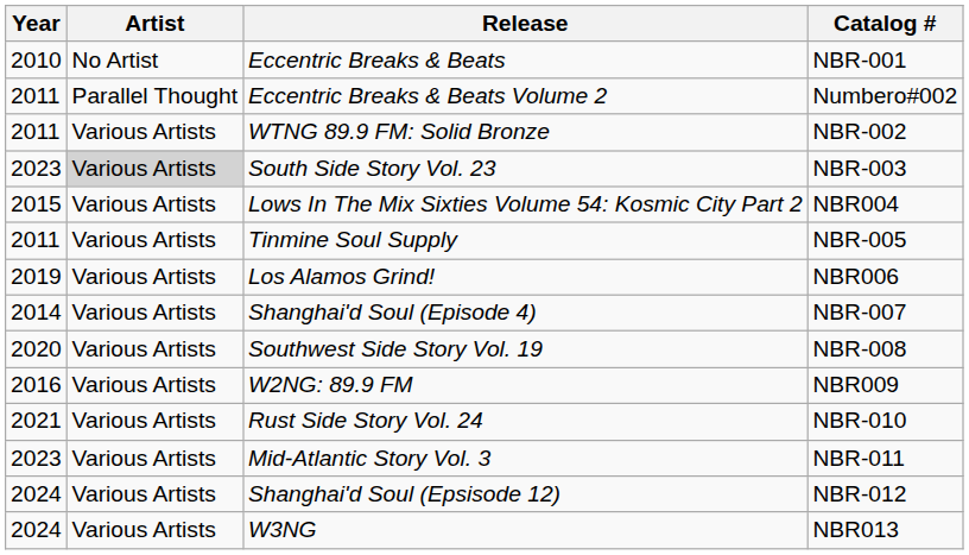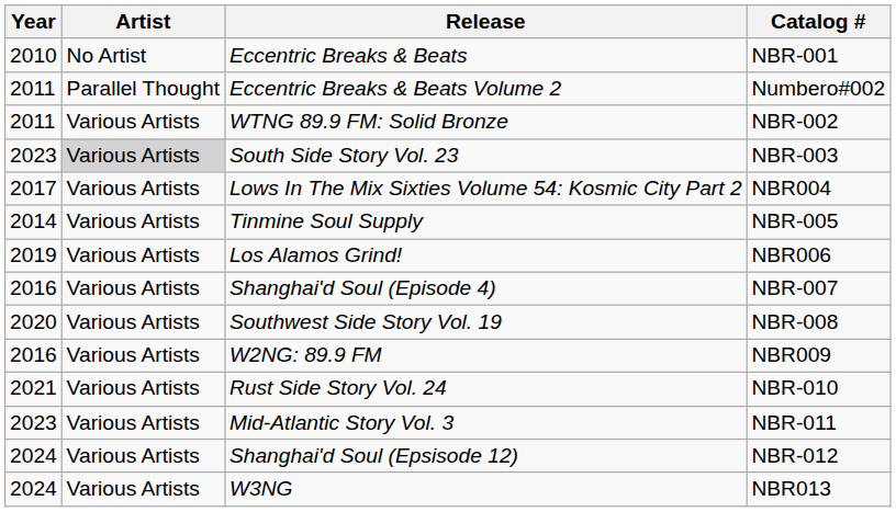 <table class="wikitable sortable">
 <tr>
 <th>Year</th>
 <th>Artist</th>
 <th>Release</th>
 <th>Catalog #</th>
 </tr>
 <tr>
 <td>2010</td>
 <td>No Artist</td>
 <td><em>Eccentric Breaks & Beats</em></td>
 <td>NBR-001</td>
 </tr>
 <tr>
 <td>2011</td>
 <td>Parallel Thought</td>
 <td><em>Eccentric Breaks & Beats Volume 2</em></td>
 <td>Numbero#002</td>
 </tr>
 <tr>
 <td>2011</td>
 <td>Various Artists</td>
 <td><em>WTNG 89.9 FM: Solid Bronze</em></td>
 <td>NBR-002</td>
 </tr>
 <tr>
 <td>2023</td>
 <td style="background: lightgrey;">Various Artists</td>
 <td><em>South Side Story Vol. 23</em></td>
 <td>NBR-003</td>
 </tr>
 <tr>
-<td>2015</td>
+<td>2017</td>
 <td>Various Artists</td>
 <td><em>Lows In The Mix Sixties Volume 54: Kosmic City Part 2</em></td>
 <td>NBR004</td>
 </tr>
 <tr>
-<td>2011</td>
+<td>2014</td>
 <td>Various Artists</td>
 <td><em>Tinmine Soul Supply</em></td>
 <td>NBR-005</td>
 </tr>
 <tr>
 <td>2019</td>
 <td>Various Artists</td>
 <td><em>Los Alamos Grind!</em></td>
 <td>NBR006</td>
 </tr>
 <tr>
-<td>2014</td>
+<td>2016</td>
 <td>Various Artists</td>
 <td><em>Shanghai'd Soul (Episode 4)</em></td>
 <td>NBR-007</td>
 </tr>
 <tr>
 <td>2020</td>
 <td>Various Artists</td>
 <td><em>Southwest Side Story Vol. 19</em></td>
 <td>NBR-008</td>
 </tr>
 <tr>
 <td>2016</td>
 <td>Various Artists</td>
 <td><em>W2NG: 89.9 FM</em></td>
 <td>NBR009</td>
 </tr>
 <tr>
 <td>2021</td>
 <td>Various Artists</td>
 <td><em>Rust Side Story Vol. 24</em></td>
 <td>NBR-010</td>
 </tr>
 <tr>
 <td>2023</td>
 <td>Various Artists</td>
 <td><em>Mid-Atlantic Story Vol. 3</em></td>
 <td>NBR-011</td>
 </tr>
 <tr>
 <td>2024</td>
 <td>Various Artists</td>
 <td><em>Shanghai'd Soul (Epsisode 12)</em></td>
 <td>NBR-012</td>
 </tr>
 <tr>
 <td>2024</td>
 <td>Various Artists</td>
 <td><em>W3NG</em></td>
 <td>NBR013</td>
 </tr>
 </table>
